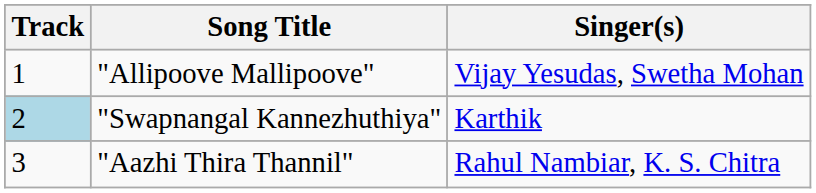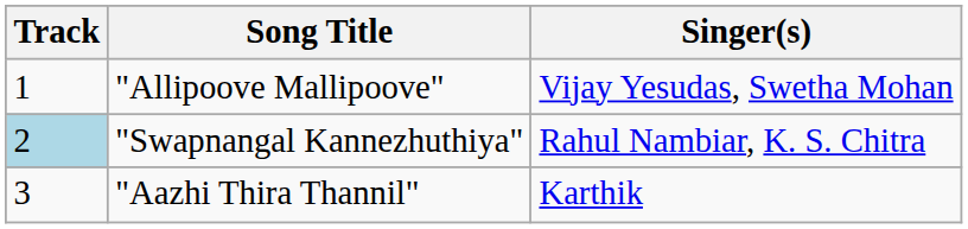 <table class="wikitable">
 <tr>
 <th>Track</th>
 <th>Song Title</th>
 <th>Singer(s)</th>
 </tr>
 <tr>
 <td>1</td>
 <td>"Allipoove Mallipoove"</td>
 <td><a href='#'>Vijay Yesudas</a>, <a href='#'>Swetha Mohan</a></td>
 </tr>
 <tr>
 <td style="background: lightblue;">2</td>
 <td>"Swapnangal Kannezhuthiya"</td>
-<td><a href='#'>Karthik</a></td>
+<td><a href='#'>Rahul Nambiar</a>, <a href='#'>K. S. Chitra</a></td>
 </tr>
 <tr>
 <td>3</td>
 <td>"Aazhi Thira Thannil"</td>
-<td><a href='#'>Rahul Nambiar</a>, <a href='#'>K. S. Chitra</a></td>
+<td><a href='#'>Karthik</a></td>
 </tr>
 </table>
